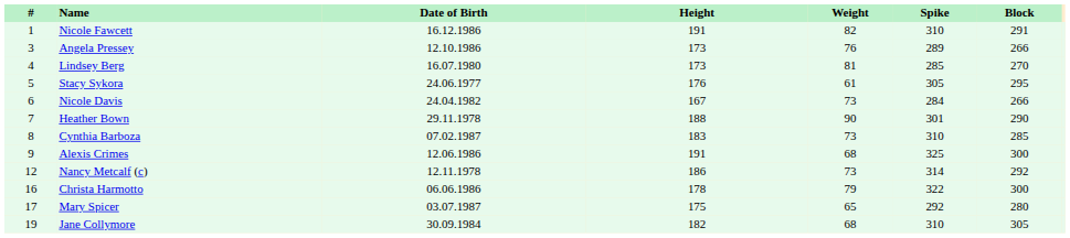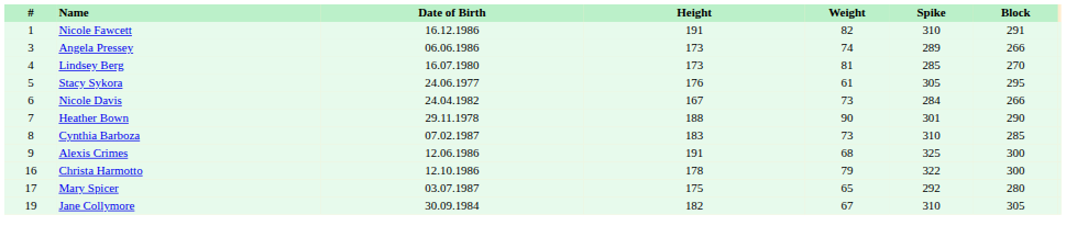 <table border=0 cellpadding=2 cellspacing=0  |- bgcolor=#FFECCE style="text-align:center; font-size:90%;" width=100%>
 <tr bgcolor=#BBF0C9>
 <th width=5%>#</th>
 <th width=25% align=left>Name</th>
 <th width=25%>Date of Birth</th>
 <th width=21%>Height</th>
 <th width=8%>Weight</th>
 <th width=8%>Spike</th>
 <th width=8%>Block</th>
 </tr>
 <tr bgcolor=#E7FAEC>
 <td>1</td>
 <td align=left><a href='#'>Nicole Fawcett</a></td>
 <td>16.12.1986</td>
 <td>191</td>
 <td>82</td>
 <td>310</td>
 <td>291</td>
 <td></td>
 </tr>
 <tr bgcolor=#E7FAEC>
 <td>3</td>
 <td align=left><a href='#'>Angela Pressey</a></td>
-<td>12.10.1986</td>
+<td>06.06.1986</td>
 <td>173</td>
-<td>76</td>
+<td>74</td>
 <td>289</td>
 <td>266</td>
 <td></td>
 </tr>
 <tr bgcolor=#E7FAEC>
 <td>4</td>
 <td align=left><a href='#'>Lindsey Berg</a></td>
 <td>16.07.1980</td>
 <td>173</td>
 <td>81</td>
 <td>285</td>
 <td>270</td>
 <td></td>
 </tr>
 <tr bgcolor=#E7FAEC>
 <td>5</td>
 <td align=left><a href='#'>Stacy Sykora</a></td>
 <td>24.06.1977</td>
 <td>176</td>
 <td>61</td>
 <td>305</td>
 <td>295</td>
 <td></td>
 </tr>
 <tr bgcolor=#E7FAEC>
 <td>6</td>
 <td align=left><a href='#'>Nicole Davis</a></td>
 <td>24.04.1982</td>
 <td>167</td>
 <td>73</td>
 <td>284</td>
 <td>266</td>
 <td></td>
 </tr>
 <tr bgcolor=#E7FAEC>
 <td>7</td>
 <td align=left><a href='#'>Heather Bown</a></td>
 <td>29.11.1978</td>
 <td>188</td>
 <td>90</td>
 <td>301</td>
 <td>290</td>
 <td></td>
 </tr>
 <tr bgcolor=#E7FAEC>
 <td>8</td>
 <td align=left><a href='#'>Cynthia Barboza</a></td>
 <td>07.02.1987</td>
 <td>183</td>
 <td>73</td>
 <td>310</td>
 <td>285</td>
 <td></td>
 </tr>
 <tr bgcolor=#E7FAEC>
 <td>9</td>
 <td align=left><a href='#'>Alexis Crimes</a></td>
 <td>12.06.1986</td>
 <td>191</td>
 <td>68</td>
 <td>325</td>
 <td>300</td>
 <td></td>
 </tr>
 <tr bgcolor=#E7FAEC>
-<td>12</td>
-<td align=left><a href='#'>Nancy Metcalf</a> (<a href='#'>c</a>)</td>
-<td>12.11.1978</td>
-<td>186</td>
-<td>73</td>
-<td>314</td>
-<td>292</td>
-<td></td>
-</tr>
-<tr bgcolor=#E7FAEC>
 <td>16</td>
 <td align=left><a href='#'>Christa Harmotto</a></td>
-<td>06.06.1986</td>
+<td>12.10.1986</td>
 <td>178</td>
 <td>79</td>
 <td>322</td>
 <td>300</td>
 <td></td>
 </tr>
 <tr bgcolor=#E7FAEC>
 <td>17</td>
 <td align=left><a href='#'>Mary Spicer</a></td>
 <td>03.07.1987</td>
 <td>175</td>
 <td>65</td>
 <td>292</td>
 <td>280</td>
 <td></td>
 </tr>
 <tr bgcolor=#E7FAEC>
 <td>19</td>
 <td align=left><a href='#'>Jane Collymore</a></td>
 <td>30.09.1984</td>
 <td>182</td>
-<td>68</td>
+<td>67</td>
 <td>310</td>
 <td>305</td>
 <td></td>
 </tr>
 </table>
